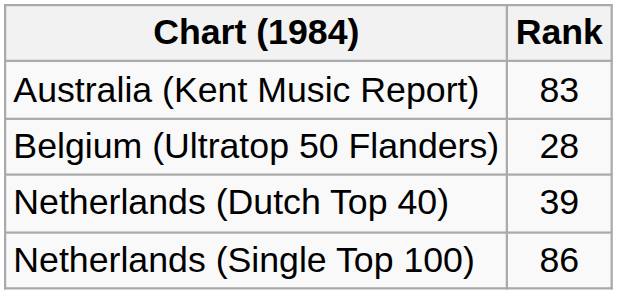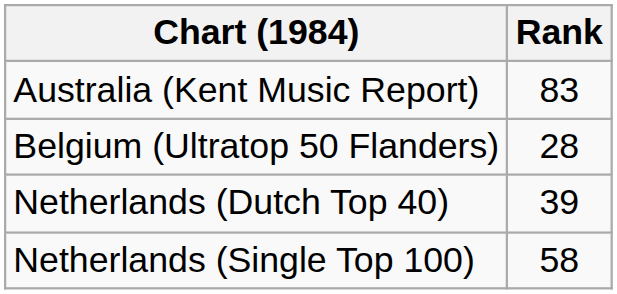 <table class="wikitable sortable">
 <tr>
 <th>Chart (1984)</th>
 <th>Rank</th>
 </tr>
 <tr>
 <td>Australia (Kent Music Report)</td>
 <td align="center">83</td>
 </tr>
 <tr>
 <td>Belgium (Ultratop 50 Flanders)</td>
 <td align="center">28</td>
 </tr>
 <tr>
 <td>Netherlands (Dutch Top 40)</td>
 <td align="center">39</td>
 </tr>
 <tr>
 <td>Netherlands (Single Top 100)</td>
-<td align="center">86</td>
+<td align="center">58</td>
 </tr>
 </table>
